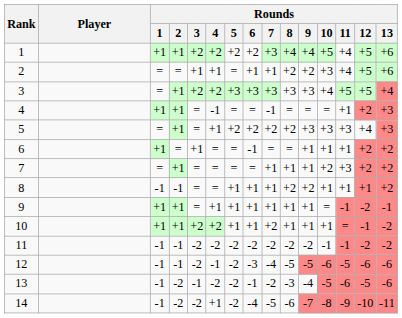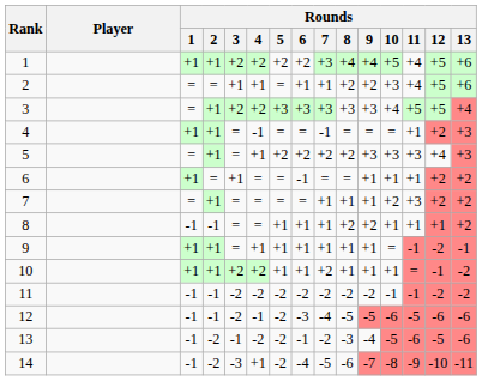 <table class="wikitable" style="font-size:100%; text-align:center; white-space: nowrap;">
 <tr>
 <th rowspan="2">Rank</th>
 <th rowspan="2" style="width:140px;">Player</th>
 <th colspan="13">Rounds</th>
 </tr>
 <tr>
 <th>1</th>
 <th>2</th>
 <th>3</th>
 <th>4</th>
 <th>5</th>
 <th>6</th>
 <th>7</th>
 <th>8</th>
 <th>9</th>
 <th>10</th>
 <th>11</th>
 <th>12</th>
 <th>13</th>
 </tr>
 <tr>
 <td>1</td>
 <td align="left"></td>
 <td bgcolor="#ccffcc">+1</td>
 <td bgcolor="#ccffcc">+1</td>
 <td bgcolor="#ccffcc">+2</td>
 <td bgcolor="#ccffcc">+2</td>
 <td>+2</td>
 <td>+2</td>
 <td bgcolor="#ccffcc">+3</td>
 <td bgcolor="#ccffcc">+4</td>
 <td bgcolor="#ccffcc">+4</td>
 <td bgcolor="#ccffcc">+5</td>
 <td>+4</td>
 <td bgcolor="#ccffcc">+5</td>
 <td bgcolor="#ccffcc">+6</td>
 </tr>
 <tr>
 <td>2</td>
 <td align="left"></td>
 <td>=</td>
 <td>=</td>
 <td>+1</td>
 <td>+1</td>
 <td>=</td>
 <td>+1</td>
 <td>+1</td>
 <td>+2</td>
 <td>+2</td>
 <td>+3</td>
 <td>+4</td>
 <td bgcolor="#ccffcc">+5</td>
 <td bgcolor="#ccffcc">+6</td>
 </tr>
 <tr>
 <td>3</td>
 <td align="left"></td>
 <td>=</td>
 <td bgcolor="#ccffcc">+1</td>
 <td bgcolor="#ccffcc">+2</td>
 <td bgcolor="#ccffcc">+2</td>
 <td bgcolor="#ccffcc">+3</td>
 <td bgcolor="#ccffcc">+3</td>
 <td bgcolor="#ccffcc">+3</td>
 <td>+3</td>
 <td>+3</td>
 <td>+4</td>
 <td bgcolor="#ccffcc">+5</td>
 <td bgcolor="#ccffcc">+5</td>
 <td bgcolor="#ff8888">+4</td>
 </tr>
 <tr>
 <td>4</td>
 <td align="left"></td>
 <td bgcolor="#ccffcc">+1</td>
 <td bgcolor="#ccffcc">+1</td>
 <td>=</td>
 <td>-1</td>
 <td>=</td>
 <td>=</td>
 <td>-1</td>
 <td>=</td>
 <td>=</td>
 <td>=</td>
 <td>+1</td>
 <td bgcolor="#ff8888">+2</td>
 <td bgcolor="#ff8888">+3</td>
 </tr>
 <tr>
 <td>5</td>
 <td align="left"></td>
 <td>=</td>
 <td bgcolor="#ccffcc">+1</td>
 <td>=</td>
 <td>+1</td>
 <td>+2</td>
 <td>+2</td>
 <td>+2</td>
 <td>+2</td>
 <td>+3</td>
 <td>+3</td>
 <td>+3</td>
 <td>+4</td>
 <td bgcolor="#ff8888">+3</td>
 </tr>
 <tr>
 <td>6</td>
 <td align="left"></td>
 <td bgcolor="#ccffcc">+1</td>
 <td>=</td>
 <td>+1</td>
 <td>=</td>
 <td>=</td>
 <td>-1</td>
 <td>=</td>
 <td>=</td>
 <td>+1</td>
 <td>+1</td>
 <td>+1</td>
 <td bgcolor="#ff8888">+2</td>
 <td bgcolor="#ff8888">+2</td>
 </tr>
 <tr>
 <td>7</td>
 <td align="left"></td>
 <td>=</td>
 <td bgcolor="#ccffcc">+1</td>
 <td>=</td>
 <td>=</td>
 <td>=</td>
 <td>=</td>
 <td>+1</td>
 <td>+1</td>
 <td>+1</td>
 <td>+2</td>
 <td>+3</td>
 <td bgcolor="#ff8888">+2</td>
 <td bgcolor="#ff8888">+2</td>
 </tr>
 <tr>
 <td>8</td>
 <td align="left"></td>
 <td>-1</td>
 <td>-1</td>
 <td>=</td>
 <td>=</td>
 <td>+1</td>
 <td>+1</td>
 <td>+1</td>
 <td>+2</td>
 <td>+2</td>
 <td>+1</td>
 <td>+1</td>
 <td bgcolor="#ff8888">+1</td>
 <td bgcolor="#ff8888">+2</td>
 </tr>
 <tr>
 <td>9</td>
 <td align="left"></td>
 <td bgcolor="#ccffcc">+1</td>
 <td bgcolor="#ccffcc">+1</td>
 <td>=</td>
 <td>+1</td>
 <td>+1</td>
 <td>+1</td>
 <td>+1</td>
 <td>+1</td>
 <td>+1</td>
 <td>=</td>
 <td bgcolor="#ff8888">-1</td>
 <td bgcolor="#ff8888">-2</td>
 <td bgcolor="#ff8888">-1</td>
 </tr>
 <tr>
 <td>10</td>
 <td align="left"></td>
 <td bgcolor="#ccffcc">+1</td>
 <td bgcolor="#ccffcc">+1</td>
 <td bgcolor="#ccffcc">+2</td>
 <td bgcolor="#ccffcc">+2</td>
 <td>+1</td>
 <td>+1</td>
 <td>+2</td>
 <td>+1</td>
 <td>+1</td>
 <td>+1</td>
 <td bgcolor="#ff8888">=</td>
 <td bgcolor="#ff8888">-1</td>
 <td bgcolor="#ff8888">-2</td>
 </tr>
 <tr>
 <td>11</td>
 <td align="left"></td>
 <td>-1</td>
 <td>-1</td>
 <td>-2</td>
 <td>-2</td>
 <td>-2</td>
 <td>-2</td>
 <td>-2</td>
 <td>-2</td>
 <td>-2</td>
 <td>-1</td>
 <td bgcolor="#ff8888">-1</td>
 <td bgcolor="#ff8888">-2</td>
 <td bgcolor="#ff8888">-2</td>
 </tr>
 <tr>
 <td>12</td>
 <td align="left"></td>
 <td>-1</td>
 <td>-1</td>
 <td>-2</td>
 <td>-1</td>
 <td>-2</td>
 <td>-3</td>
 <td>-4</td>
 <td>-5</td>
 <td bgcolor="#ff8888">-5</td>
 <td bgcolor="#ff8888">-6</td>
 <td bgcolor="#ff8888">-5</td>
 <td bgcolor="#ff8888">-6</td>
 <td bgcolor="#ff8888">-6</td>
 </tr>
 <tr>
 <td>13</td>
 <td align="left"></td>
 <td>-1</td>
 <td>-2</td>
 <td>-1</td>
 <td>-2</td>
 <td>-2</td>
 <td>-1</td>
 <td>-2</td>
 <td>-3</td>
 <td>-4</td>
 <td bgcolor="#ff8888">-5</td>
 <td bgcolor="#ff8888">-6</td>
 <td bgcolor="#ff8888">-5</td>
 <td bgcolor="#ff8888">-6</td>
 </tr>
 <tr>
 <td>14</td>
 <td align="left"></td>
 <td>-1</td>
 <td>-2</td>
-<td>-2</td>
+<td>-3</td>
 <td>+1</td>
 <td>-2</td>
 <td>-4</td>
 <td>-5</td>
 <td>-6</td>
 <td bgcolor="#ff8888">-7</td>
 <td bgcolor="#ff8888">-8</td>
 <td bgcolor="#ff8888">-9</td>
 <td bgcolor="#ff8888">-10</td>
 <td bgcolor="#ff8888">-11</td>
 </tr>
 </table>
